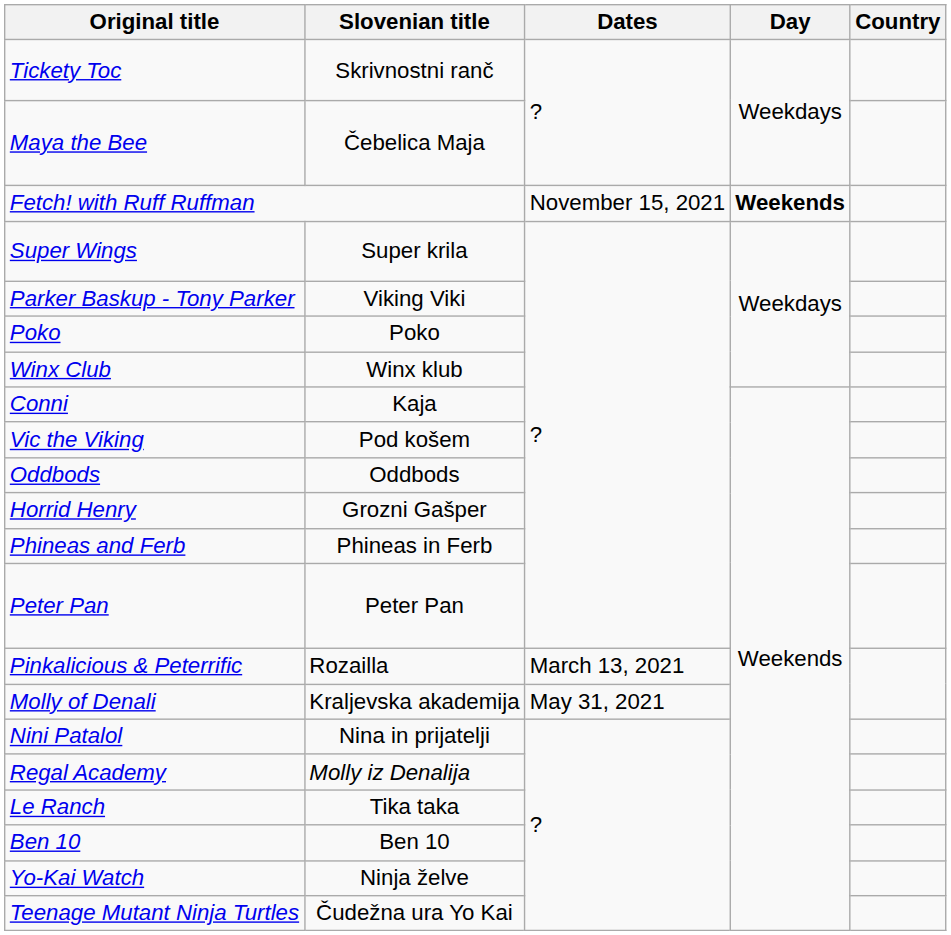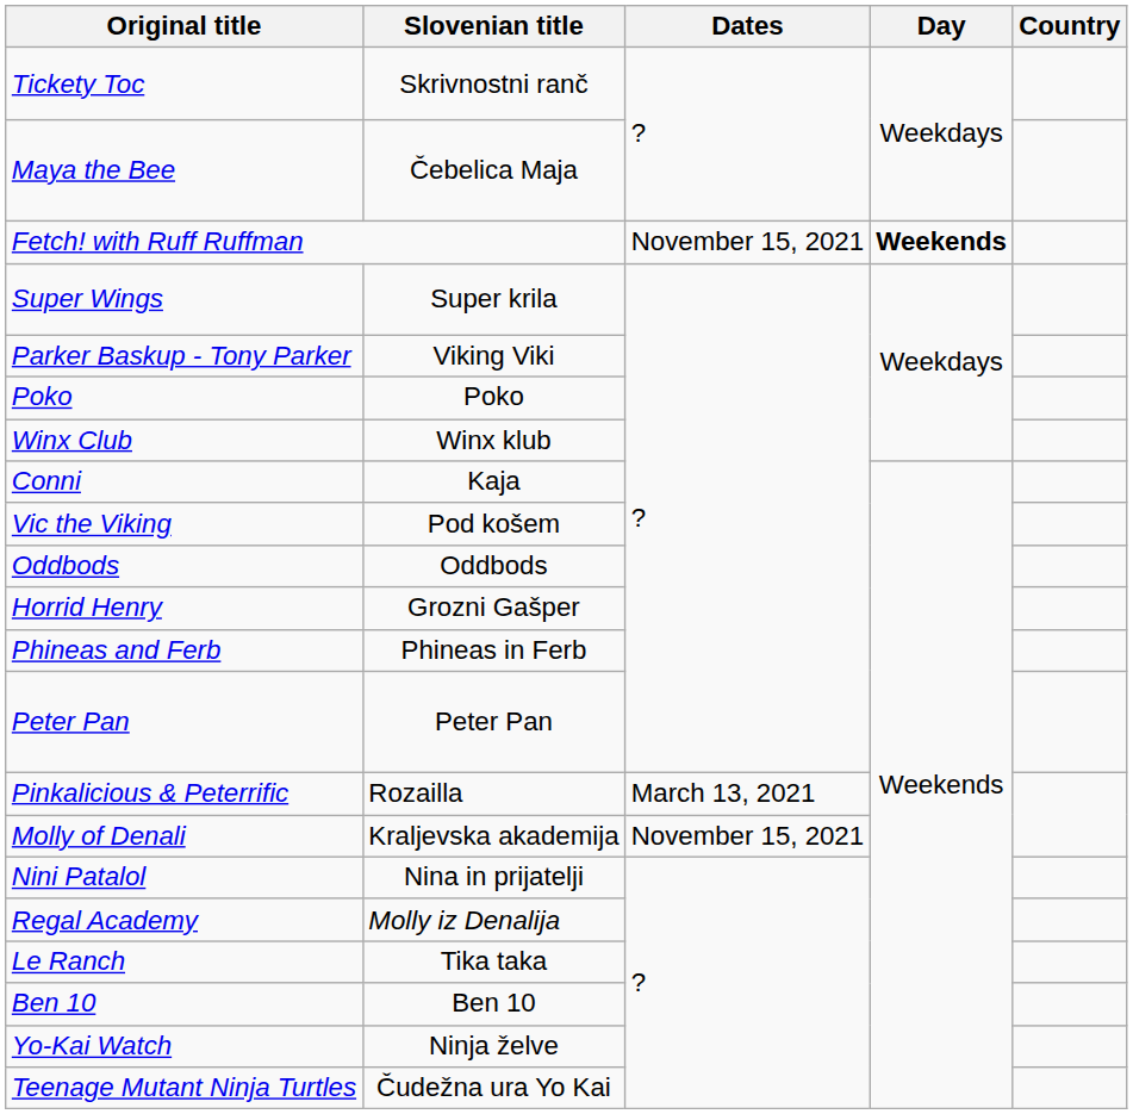 <table class="wikitable">
 <tr>
 <th>Original title</th>
 <th>Slovenian title</th>
 <th>Dates</th>
 <th>Day</th>
 <th>Country</th>
 </tr>
 <tr>
 <td><em><a href='#'>Tickety Toc</a></em></td>
 <td align="center">Skrivnostni ranč</td>
 <td rowspan="2">?</td>
 <td rowspan="2" align="center">Weekdays</td>
 <td align="center"><br><br></td>
 </tr>
 <tr>
 <td><em><a href='#'>Maya the Bee</a></em></td>
 <td align=center>Čebelica Maja</td>
 <td align="center"><br><br><br></td>
 </tr>
 <tr>
 <td colspan="2"><em><a href='#'>Fetch! with Ruff Ruffman</a></em></td>
 <td>November 15, 2021</td>
 <td><strong>Weekends</strong></td>
 <td></td>
 </tr>
 <tr>
 <td><em><a href='#'>Super Wings</a></em></td>
 <td align=center>Super krila</td>
 <td rowspan="10">?</td>
 <td rowspan="4" align="center">Weekdays</td>
 <td align="center"><br><br></td>
 </tr>
 <tr>
 <td><em> <a href='#'>Parker Baskup - Tony Parker</a></em></td>
 <td align=center>Viking Viki</td>
 <td align="center"></td>
 </tr>
 <tr>
 <td><em> <a href='#'>Poko</a></em></td>
 <td align=center>Poko</td>
 <td align="center"></td>
 </tr>
 <tr>
 <td><em><a href='#'>Winx Club</a></em></td>
 <td align=center>Winx klub</td>
 <td align="center"></td>
 </tr>
 <tr>
 <td><em> <a href='#'>Conni</a></em></td>
 <td align=center>Kaja</td>
 <td rowspan="14" align="center">Weekends</td>
 <td align="center"></td>
 </tr>
 <tr>
 <td><em><a href='#'>Vic the Viking</a></em></td>
 <td align=center>Pod košem</td>
 <td align="center"><br></td>
 </tr>
 <tr>
 <td><em><a href='#'>Oddbods</a></em></td>
 <td align=center>Oddbods</td>
 <td align="center"><br></td>
 </tr>
 <tr>
 <td><em> <a href='#'>Horrid Henry</a></em></td>
 <td align=center>Grozni Gašper</td>
 <td align="center"></td>
 </tr>
 <tr>
 <td><em><a href='#'>Phineas and Ferb</a></em></td>
 <td align=center>Phineas in Ferb</td>
 <td align="center"></td>
 </tr>
 <tr>
 <td><em><a href='#'>Peter Pan</a></em></td>
 <td align=center>Peter Pan</td>
 <td align="center"><br><br><br></td>
 </tr>
 <tr>
 <td><em><a href='#'>Pinkalicious & Peterrific</a></em></td>
 <td>Rozailla</td>
 <td>March 13, 2021</td>
 <td rowspan="2"></td>
 </tr>
 <tr>
 <td><em><a href='#'>Molly of Denali</a></em></td>
 <td align="center">Kraljevska akademija</td>
-<td>May 31, 2021</td>
+<td>November 15, 2021</td>
 </tr>
 <tr>
 <td><em> <a href='#'>Nini Patalol</a></em></td>
 <td align="center">Nina in prijatelji</td>
 <td rowspan="6">?</td>
 <td align="center"></td>
 </tr>
 <tr>
 <td><em><a href='#'>Regal Academy</a></em></td>
 <td><em>Molly iz Denalija</em></td>
 <td align="center"></td>
 </tr>
 <tr>
 <td><em> <a href='#'>Le Ranch</a></em></td>
 <td align=center>Tika taka</td>
 <td align="center"></td>
 </tr>
 <tr>
 <td><em> <a href='#'>Ben 10</a></em></td>
 <td align="center">Ben 10</td>
 <td align="center"></td>
 </tr>
 <tr>
 <td><em><a href='#'>Yo-Kai Watch</a></em></td>
 <td align="center">Ninja želve</td>
 <td align="center"></td>
 </tr>
 <tr>
 <td><em> <a href='#'>Teenage Mutant Ninja Turtles</a></em></td>
 <td align="center">Čudežna ura Yo Kai</td>
 <td align="center"></td>
 </tr>
 </table>
